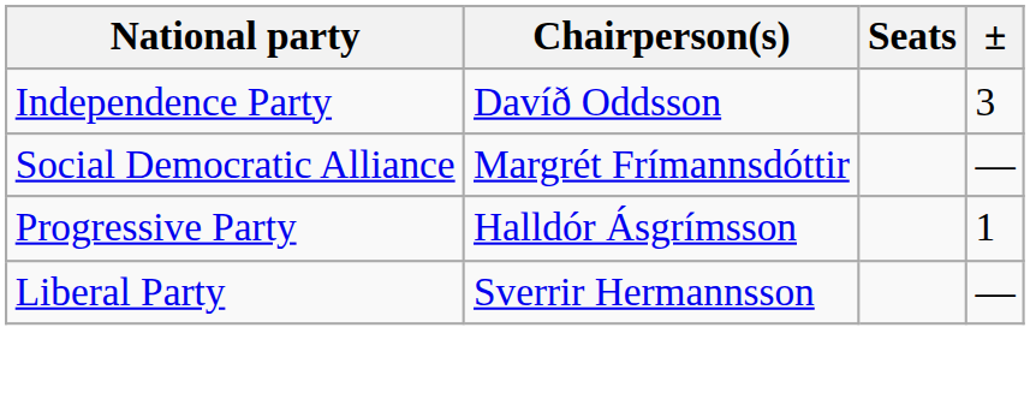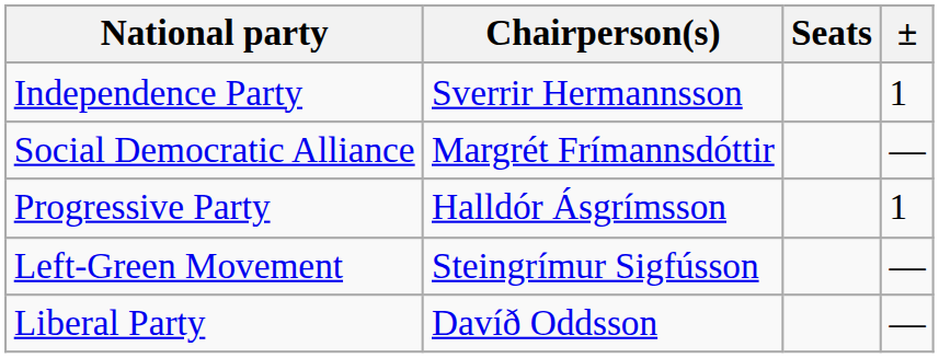 <table class="wikitable">
 <tr>
 <th>National party</th>
 <th>Chairperson(s)</th>
 <th>Seats</th>
 <th>±</th>
 </tr>
 <tr>
 <td> <a href='#'>Independence Party</a></td>
-<td><a href='#'>Davíð Oddsson</a></td>
+<td><a href='#'>Sverrir Hermannsson</a></td>
 <td></td>
-<td> 3</td>
+<td> 1</td>
 </tr>
 <tr>
 <td> <a href='#'>Social Democratic Alliance</a></td>
 <td><a href='#'>Margrét Frímannsdóttir</a></td>
 <td></td>
 <td>—</td>
 </tr>
 <tr>
 <td> <a href='#'>Progressive Party</a></td>
 <td><a href='#'>Halldór Ásgrímsson</a></td>
 <td></td>
 <td> 1</td>
 </tr>
 <tr>
+<td> <a href='#'>Left-Green Movement</a></td>
+<td><a href='#'>Steingrímur Sigfússon</a></td>
+<td></td>
+<td>—</td>
+</tr>
+<tr>
 <td> <a href='#'>Liberal Party</a></td>
-<td><a href='#'>Sverrir Hermannsson</a></td>
+<td><a href='#'>Davíð Oddsson</a></td>
 <td></td>
 <td>—</td>
 </tr>
 </table>
